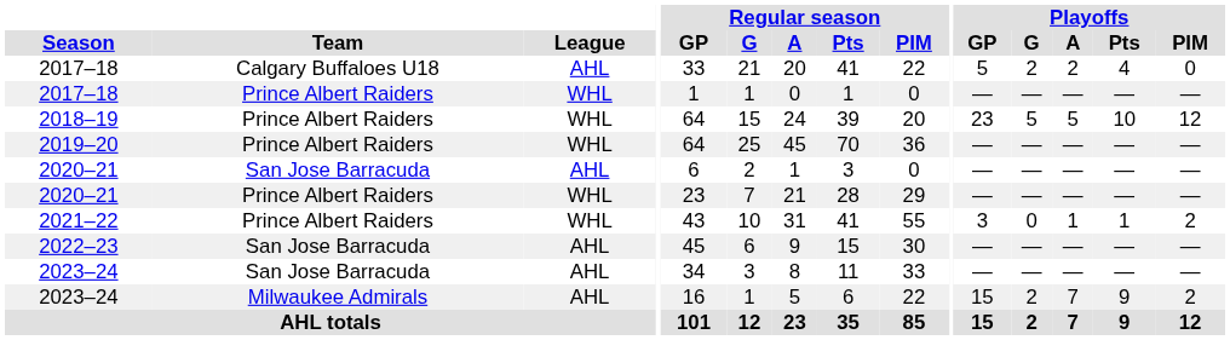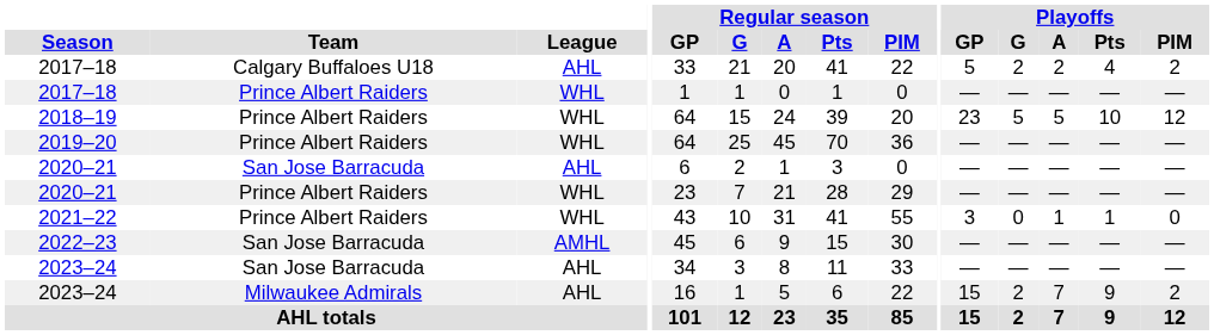 <table border="0" cellpadding="1" cellspacing="0" style="text-align:center; width:60em;">
 <tr bgcolor="#e0e0e0">
 <th colspan="3" bgcolor="#ffffff"></th>
 <th rowspan="92" bgcolor="#ffffff"></th>
 <th colspan="5"><a href='#'>Regular season</a></th>
 <th rowspan="92" bgcolor="#ffffff"></th>
 <th colspan="5"><a href='#'>Playoffs</a></th>
 </tr>
 <tr bgcolor="#e0e0e0">
 <th><a href='#'>Season</a></th>
 <th>Team</th>
 <th>League</th>
 <th>GP</th>
 <th><a href='#'>G</a></th>
 <th><a href='#'>A</a></th>
 <th><a href='#'>Pts</a></th>
 <th><a href='#'>PIM</a></th>
 <th>GP</th>
 <th>G</th>
 <th>A</th>
 <th>Pts</th>
 <th>PIM</th>
 </tr>
 <tr>
 <td>2017–18</td>
 <td>Calgary Buffaloes U18</td>
 <td><a href='#'>AHL</a></td>
 <td>33</td>
 <td>21</td>
 <td>20</td>
 <td>41</td>
 <td>22</td>
 <td>5</td>
 <td>2</td>
 <td>2</td>
 <td>4</td>
-<td>0</td>
+<td>2</td>
 </tr>
 <tr bgcolor="#f0f0f0">
 <td><a href='#'>2017–18</a></td>
 <td><a href='#'>Prince Albert Raiders</a></td>
 <td><a href='#'>WHL</a></td>
 <td>1</td>
 <td>1</td>
 <td>0</td>
 <td>1</td>
 <td>0</td>
 <td>—</td>
 <td>—</td>
 <td>—</td>
 <td>—</td>
 <td>—</td>
 </tr>
 <tr>
 <td><a href='#'>2018–19</a></td>
 <td>Prince Albert Raiders</td>
 <td>WHL</td>
 <td>64</td>
 <td>15</td>
 <td>24</td>
 <td>39</td>
 <td>20</td>
 <td>23</td>
 <td>5</td>
 <td>5</td>
 <td>10</td>
 <td>12</td>
 </tr>
 <tr bgcolor="#f0f0f0">
 <td><a href='#'>2019–20</a></td>
 <td>Prince Albert Raiders</td>
 <td>WHL</td>
 <td>64</td>
 <td>25</td>
 <td>45</td>
 <td>70</td>
 <td>36</td>
 <td>—</td>
 <td>—</td>
 <td>—</td>
 <td>—</td>
 <td>—</td>
 </tr>
 <tr>
 <td><a href='#'>2020–21</a></td>
 <td><a href='#'>San Jose Barracuda</a></td>
 <td><a href='#'>AHL</a></td>
 <td>6</td>
 <td>2</td>
 <td>1</td>
 <td>3</td>
 <td>0</td>
 <td>—</td>
 <td>—</td>
 <td>—</td>
 <td>—</td>
 <td>—</td>
 </tr>
 <tr bgcolor="#f0f0f0">
 <td><a href='#'>2020–21</a></td>
 <td>Prince Albert Raiders</td>
 <td>WHL</td>
 <td>23</td>
 <td>7</td>
 <td>21</td>
 <td>28</td>
 <td>29</td>
 <td>—</td>
 <td>—</td>
 <td>—</td>
 <td>—</td>
 <td>—</td>
 </tr>
 <tr>
 <td><a href='#'>2021–22</a></td>
 <td>Prince Albert Raiders</td>
 <td>WHL</td>
 <td>43</td>
 <td>10</td>
 <td>31</td>
 <td>41</td>
 <td>55</td>
 <td>3</td>
 <td>0</td>
 <td>1</td>
 <td>1</td>
-<td>2</td>
+<td>0</td>
 </tr>
 <tr bgcolor="#f0f0f0">
 <td><a href='#'>2022–23</a></td>
 <td>San Jose Barracuda</td>
-<td>AHL</td>
+<td><a href='#'>AMHL</a></td>
 <td>45</td>
 <td>6</td>
 <td>9</td>
 <td>15</td>
 <td>30</td>
 <td>—</td>
 <td>—</td>
 <td>—</td>
 <td>—</td>
 <td>—</td>
 </tr>
 <tr>
 <td><a href='#'>2023–24</a></td>
 <td>San Jose Barracuda</td>
 <td>AHL</td>
 <td>34</td>
 <td>3</td>
 <td>8</td>
 <td>11</td>
 <td>33</td>
 <td>—</td>
 <td>—</td>
 <td>—</td>
 <td>—</td>
 <td>—</td>
 </tr>
 <tr bgcolor="#f0f0f0">
 <td>2023–24</td>
 <td><a href='#'>Milwaukee Admirals</a></td>
 <td>AHL</td>
 <td>16</td>
 <td>1</td>
 <td>5</td>
 <td>6</td>
 <td>22</td>
 <td>15</td>
 <td>2</td>
 <td>7</td>
 <td>9</td>
 <td>2</td>
 </tr>
 <tr bgcolor="#e0e0e0">
 <th colspan="3">AHL totals</th>
 <th>101</th>
 <th>12</th>
 <th>23</th>
 <th>35</th>
 <th>85</th>
 <th>15</th>
 <th>2</th>
 <th>7</th>
 <th>9</th>
 <th>12</th>
 </tr>
 </table>
